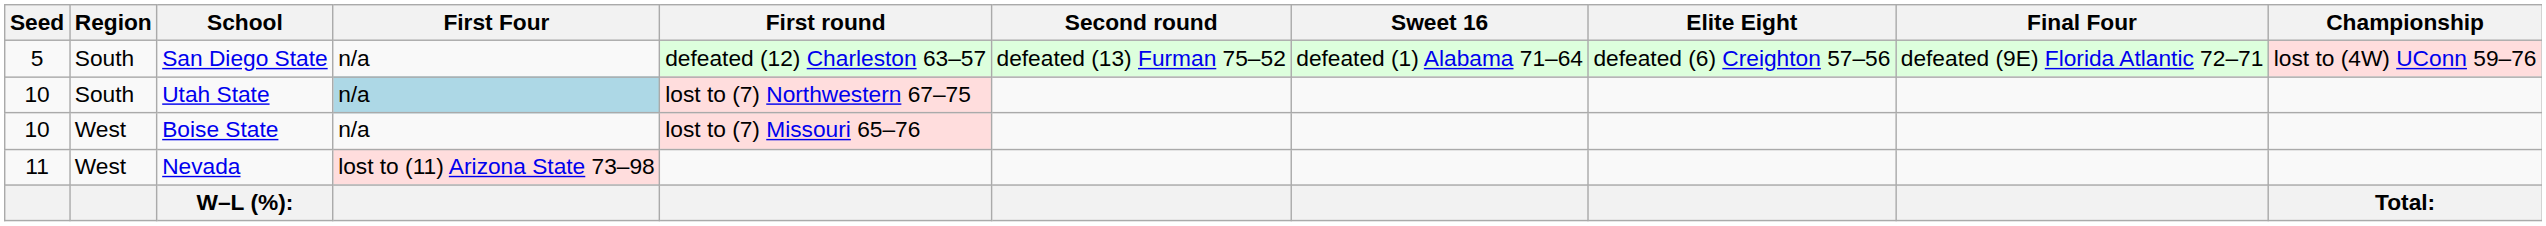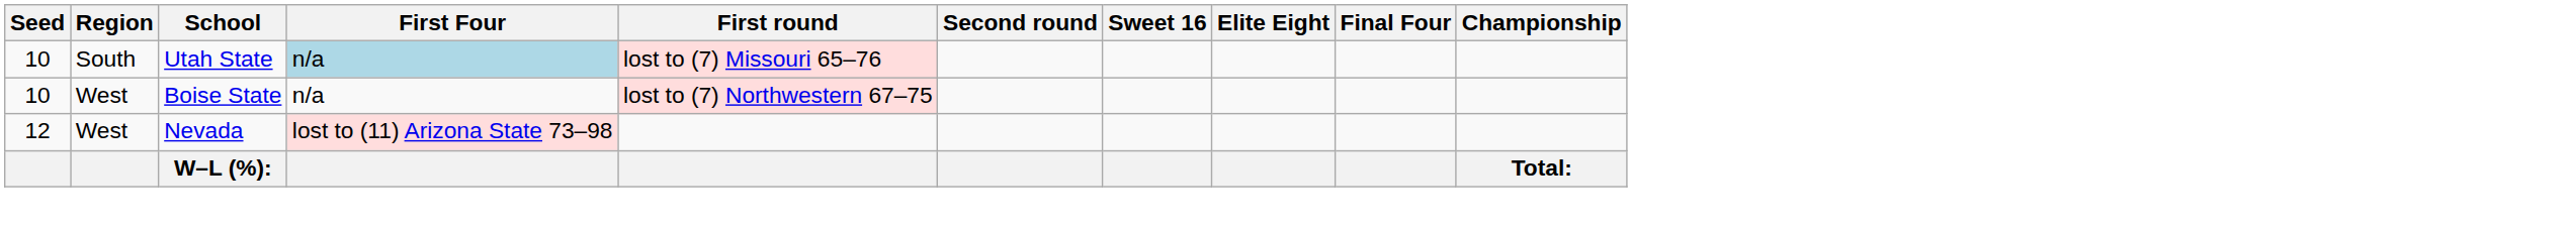 <table class="sortable wikitable" style="white-space:nowrap; font-size:100%;">
 <tr>
 <th>Seed</th>
 <th>Region</th>
 <th>School</th>
 <th>First Four</th>
 <th>First round</th>
 <th>Second round</th>
 <th>Sweet 16</th>
 <th>Elite Eight</th>
 <th>Final Four</th>
 <th>Championship</th>
 </tr>
 <tr>
-<td align=center>5</td>
-<td>South</td>
-<td><a href='#'>San Diego State</a></td>
-<td>n/a</td>
-<td style="background:#ddffdd;">defeated (12) <a href='#'>Charleston</a> 63–57</td>
-<td style="background:#ddffdd;">defeated (13) <a href='#'>Furman</a> 75–52</td>
-<td style="background:#ddffdd;">defeated (1) <a href='#'>Alabama</a> 71–64</td>
-<td style="background:#ddffdd;">defeated (6) <a href='#'>Creighton</a> 57–56</td>
-<td style="background:#ddffdd;">defeated (9E) <a href='#'>Florida Atlantic</a> 72–71</td>
-<td style="background:#ffdddd;">lost to (4W) <a href='#'>UConn</a> 59–76</td>
-</tr>
-<tr>
 <td align=center>10</td>
 <td>South</td>
 <td><a href='#'>Utah State</a></td>
 <td style="background: lightblue;">n/a</td>
-<td style="background:#ffdddd;">lost to (7) <a href='#'>Northwestern</a> 67–75</td>
+<td style="background:#ffdddd;">lost to (7) <a href='#'>Missouri</a> 65–76</td>
 <td></td>
 <td></td>
 <td></td>
 <td></td>
 <td></td>
 </tr>
 <tr>
 <td align=center>10</td>
 <td>West</td>
 <td><a href='#'>Boise State</a></td>
 <td>n/a</td>
-<td style="background:#ffdddd;">lost to (7) <a href='#'>Missouri</a> 65–76</td>
+<td style="background:#ffdddd;">lost to (7) <a href='#'>Northwestern</a> 67–75</td>
 <td></td>
 <td></td>
 <td></td>
 <td></td>
 <td></td>
 </tr>
 <tr>
-<td align=center>11</td>
+<td align=center>12</td>
 <td>West</td>
 <td><a href='#'>Nevada</a></td>
 <td style="background:#ffdddd;">lost to (11) <a href='#'>Arizona State</a> 73–98</td>
 <td></td>
 <td></td>
 <td></td>
 <td></td>
 <td></td>
 <td></td>
 </tr>
 <tr class="sortbottom">
 <th></th>
 <th></th>
 <th>W–L (%):</th>
 <th></th>
 <th></th>
 <th></th>
 <th></th>
 <th></th>
 <th></th>
 <th> Total: </th>
 </tr>
 </table>
